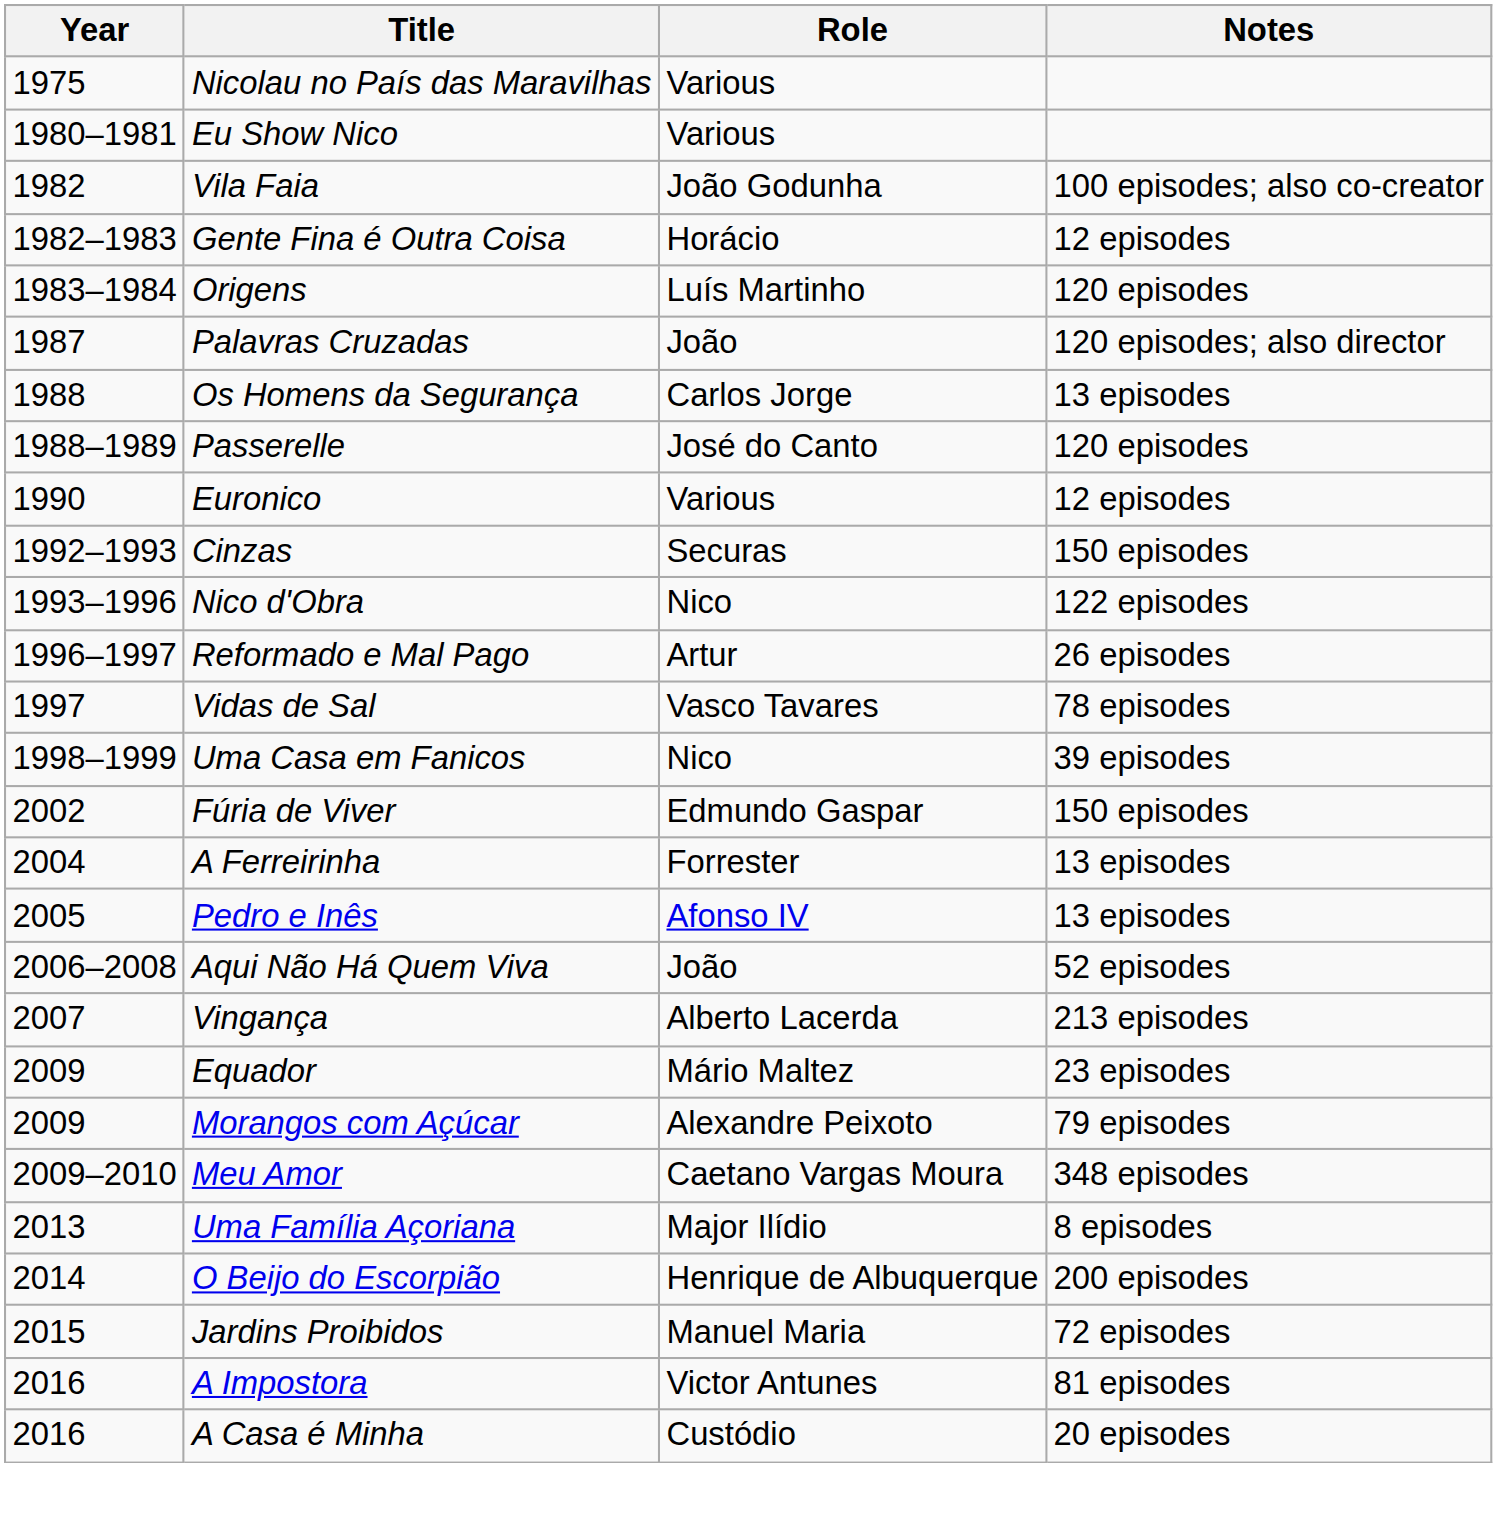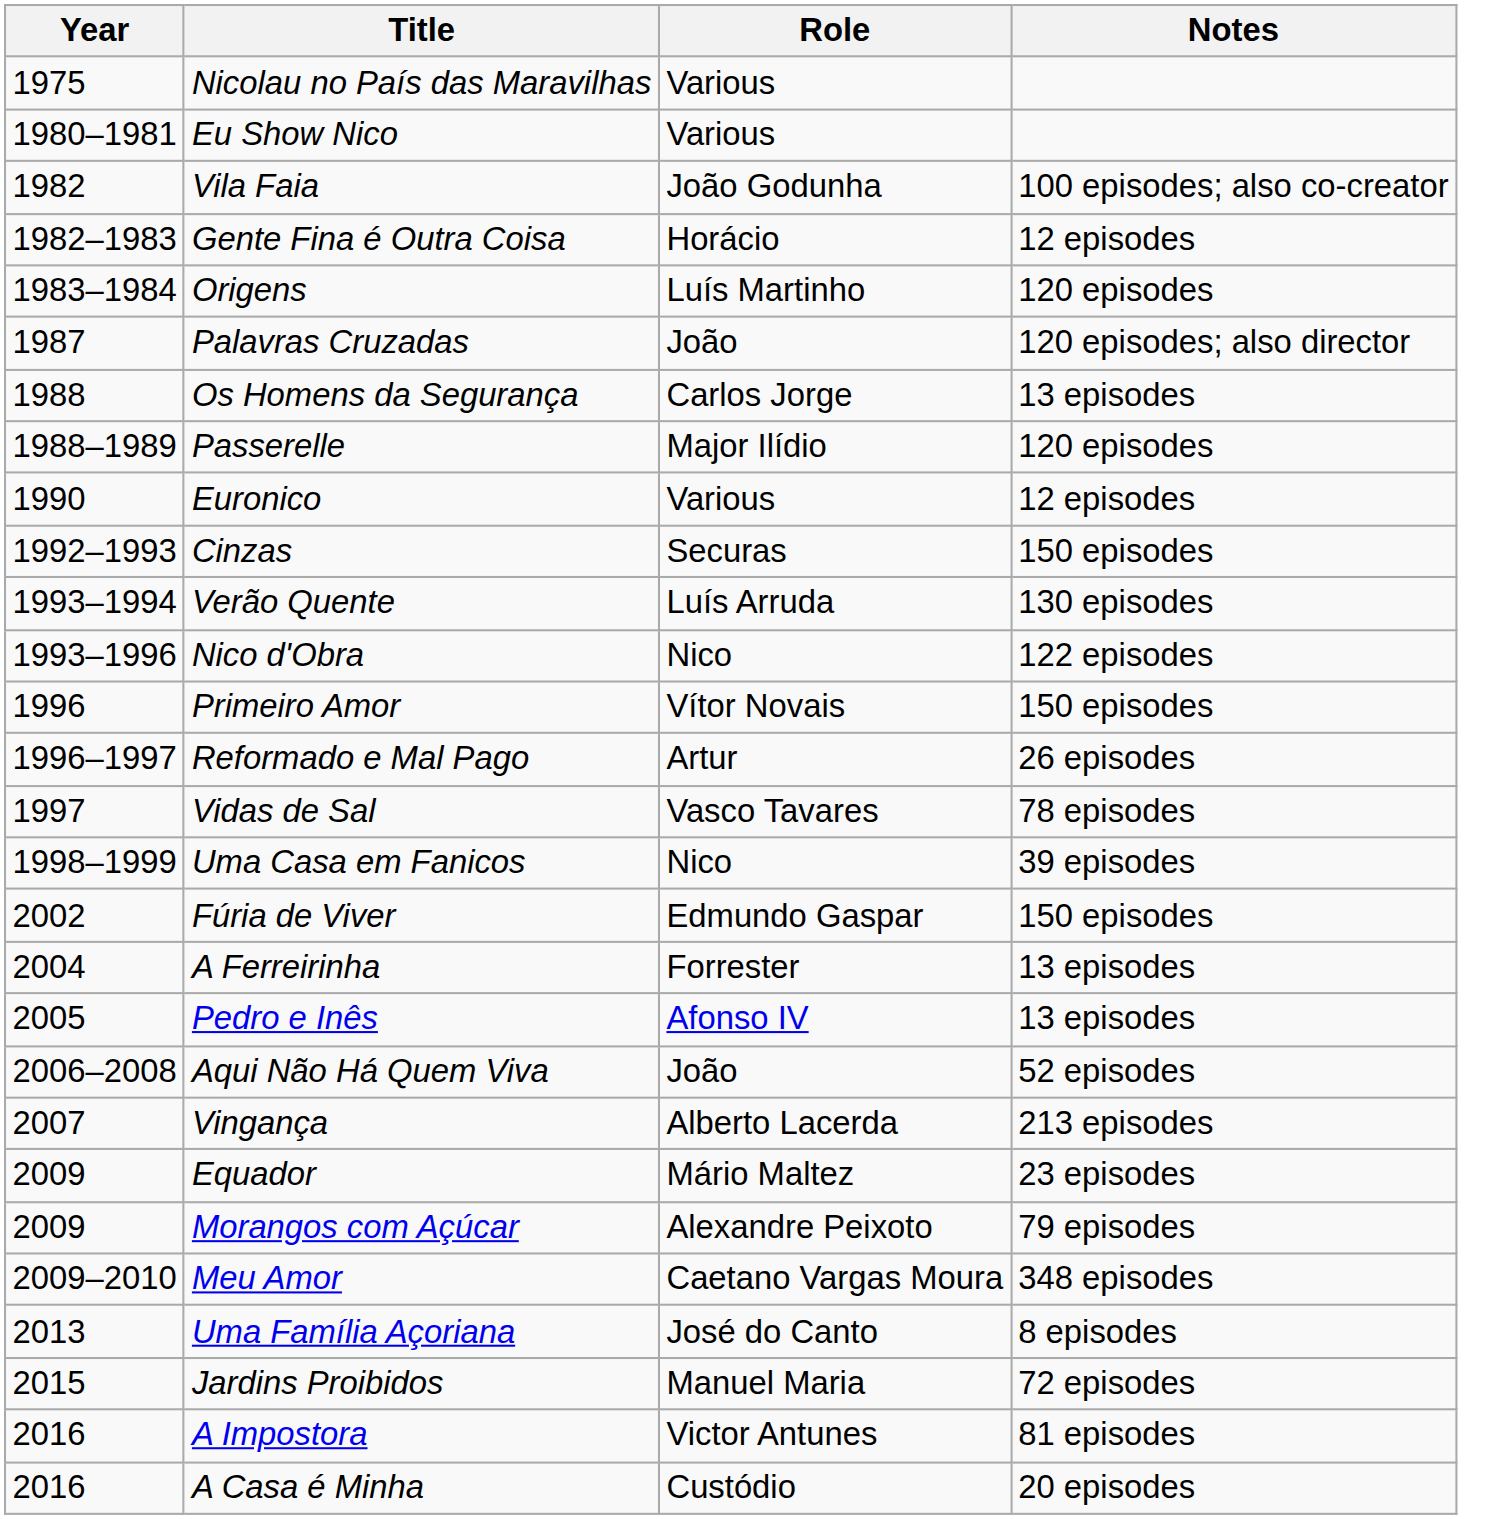 <table class="wikitable sortable">
 <tr>
 <th>Year</th>
 <th>Title</th>
 <th>Role</th>
 <th class="unsortable">Notes</th>
 </tr>
 <tr>
 <td>1975</td>
 <td><em>Nicolau no País das Maravilhas</em></td>
 <td>Various</td>
 <td></td>
 </tr>
 <tr>
 <td>1980–1981</td>
 <td><em>Eu Show Nico</em></td>
 <td>Various</td>
 <td></td>
 </tr>
 <tr>
 <td>1982</td>
 <td><em>Vila Faia</em></td>
 <td>João Godunha</td>
 <td>100 episodes; also co-creator</td>
 </tr>
 <tr>
 <td>1982–1983</td>
 <td><em>Gente Fina é Outra Coisa</em></td>
 <td>Horácio</td>
 <td>12 episodes</td>
 </tr>
 <tr>
 <td>1983–1984</td>
 <td><em>Origens</em></td>
 <td>Luís Martinho</td>
 <td>120 episodes</td>
 </tr>
 <tr>
 <td>1987</td>
 <td><em>Palavras Cruzadas</em></td>
 <td>João</td>
 <td>120 episodes; also director</td>
 </tr>
 <tr>
 <td>1988</td>
 <td><em>Os Homens da Segurança</em></td>
 <td>Carlos Jorge</td>
 <td>13 episodes</td>
 </tr>
 <tr>
 <td>1988–1989</td>
 <td><em>Passerelle</em></td>
-<td>José do Canto</td>
+<td>Major Ilídio</td>
 <td>120 episodes</td>
 </tr>
 <tr>
 <td>1990</td>
 <td><em>Euronico</em></td>
 <td>Various</td>
 <td>12 episodes</td>
 </tr>
 <tr>
 <td>1992–1993</td>
 <td><em>Cinzas</em></td>
 <td>Securas</td>
 <td>150 episodes</td>
 </tr>
 <tr>
+<td>1993–1994</td>
+<td><em>Verão Quente</em></td>
+<td>Luís Arruda</td>
+<td>130 episodes</td>
+</tr>
+<tr>
 <td>1993–1996</td>
 <td><em>Nico d'Obra</em></td>
 <td>Nico</td>
 <td>122 episodes</td>
+</tr>
+<tr>
+<td>1996</td>
+<td><em>Primeiro Amor</em></td>
+<td>Vítor Novais</td>
+<td>150 episodes</td>
 </tr>
 <tr>
 <td>1996–1997</td>
 <td><em>Reformado e Mal Pago</em></td>
 <td>Artur</td>
 <td>26 episodes</td>
 </tr>
 <tr>
 <td>1997</td>
 <td><em>Vidas de Sal</em></td>
 <td>Vasco Tavares</td>
 <td>78 episodes</td>
 </tr>
 <tr>
 <td>1998–1999</td>
 <td><em>Uma Casa em Fanicos</em></td>
 <td>Nico</td>
 <td>39 episodes</td>
 </tr>
 <tr>
 <td>2002</td>
 <td><em>Fúria de Viver</em></td>
 <td>Edmundo Gaspar</td>
 <td>150 episodes</td>
 </tr>
 <tr>
 <td>2004</td>
 <td><em>A Ferreirinha</em></td>
 <td>Forrester</td>
 <td>13 episodes</td>
 </tr>
 <tr>
 <td>2005</td>
 <td><em><a href='#'>Pedro e Inês</a></em></td>
 <td><a href='#'>Afonso IV</a></td>
 <td>13 episodes</td>
 </tr>
 <tr>
 <td>2006–2008</td>
 <td><em>Aqui Não Há Quem Viva</em></td>
 <td>João</td>
 <td>52 episodes</td>
 </tr>
 <tr>
 <td>2007</td>
 <td><em>Vingança</em></td>
 <td>Alberto Lacerda</td>
 <td>213 episodes</td>
 </tr>
 <tr>
 <td>2009</td>
 <td><em>Equador</em></td>
 <td>Mário Maltez</td>
 <td>23 episodes</td>
 </tr>
 <tr>
 <td>2009</td>
 <td><em><a href='#'>Morangos com Açúcar</a></em></td>
 <td>Alexandre Peixoto</td>
 <td>79 episodes</td>
 </tr>
 <tr>
 <td>2009–2010</td>
 <td><em><a href='#'>Meu Amor</a></em></td>
 <td>Caetano Vargas Moura</td>
 <td>348 episodes</td>
 </tr>
 <tr>
 <td>2013</td>
 <td><em><a href='#'>Uma Família Açoriana</a></em></td>
-<td>Major Ilídio</td>
+<td>José do Canto</td>
 <td>8 episodes</td>
-</tr>
-<tr>
-<td>2014</td>
-<td><em><a href='#'>O Beijo do Escorpião</a></em></td>
-<td>Henrique de Albuquerque</td>
-<td>200 episodes</td>
 </tr>
 <tr>
 <td>2015</td>
 <td><em>Jardins Proibidos</em></td>
 <td>Manuel Maria</td>
 <td>72 episodes</td>
 </tr>
 <tr>
 <td>2016</td>
 <td><em><a href='#'>A Impostora</a></em></td>
 <td>Victor Antunes</td>
 <td>81 episodes</td>
 </tr>
 <tr>
 <td>2016</td>
 <td><em>A Casa é Minha</em></td>
 <td>Custódio</td>
 <td>20 episodes</td>
 </tr>
 </table>
